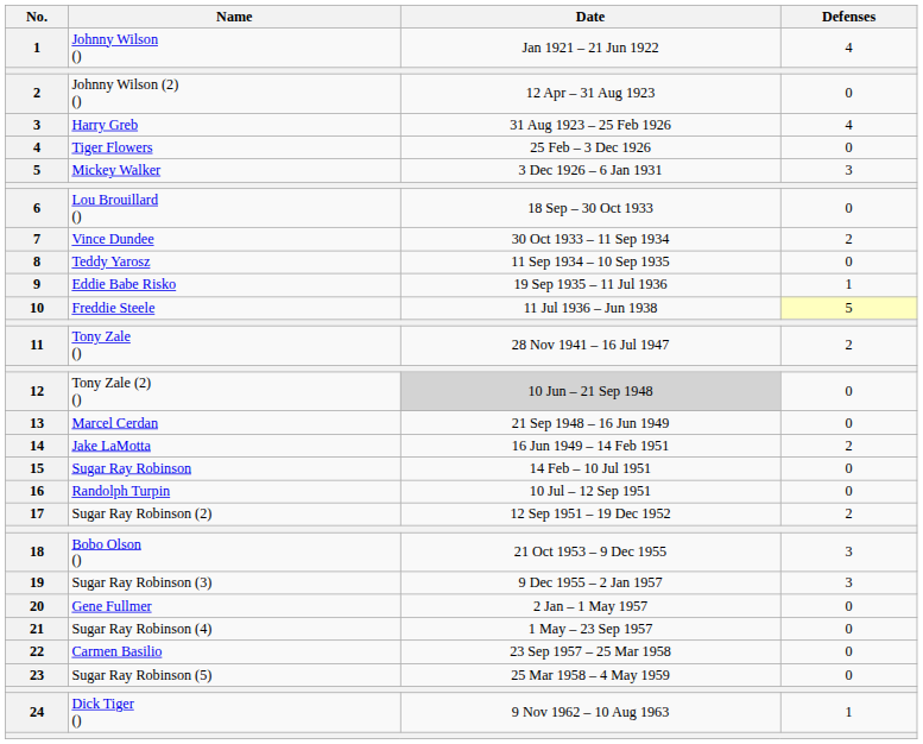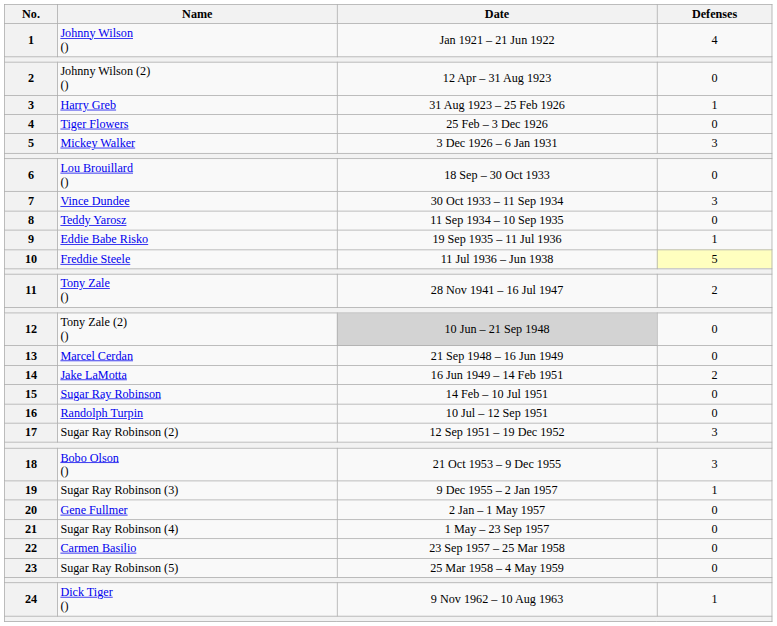 <table class="wikitable sortable" style="width:80%">
 <tr>
 <th>No.</th>
 <th>Name</th>
 <th>Date</th>
 <th>Defenses</th>
 </tr>
 <tr align=center>
 <th>1</th>
 <td align=left><a href='#'>Johnny Wilson</a><br>()</td>
 <td>Jan 1921 – 21 Jun 1922</td>
 <td>4</td>
 </tr>
 <tr align=center>
 <th colspan=4></th>
 </tr>
 <tr align=center>
 <th>2</th>
 <td align=left>Johnny Wilson (2)<br>()</td>
 <td>12 Apr – 31 Aug 1923</td>
 <td>0</td>
 </tr>
 <tr align=center>
 <th>3</th>
 <td align=left><a href='#'>Harry Greb</a></td>
 <td>31 Aug 1923 – 25 Feb 1926</td>
-<td>4</td>
+<td>1</td>
 </tr>
 <tr align=center>
 <th>4</th>
 <td align=left><a href='#'>Tiger Flowers</a></td>
 <td>25 Feb – 3 Dec 1926</td>
 <td>0</td>
 </tr>
 <tr align=center>
 <th>5</th>
 <td align=left><a href='#'>Mickey Walker</a></td>
 <td>3 Dec 1926 – 6 Jan 1931</td>
 <td>3</td>
 </tr>
 <tr align=center>
 <th colspan="4"></th>
 </tr>
 <tr align=center>
 <th>6</th>
 <td align=left><a href='#'>Lou Brouillard</a><br>()</td>
 <td>18 Sep – 30 Oct 1933</td>
 <td>0</td>
 </tr>
 <tr align=center>
 <th>7</th>
 <td align=left><a href='#'>Vince Dundee</a></td>
 <td>30 Oct 1933 – 11 Sep 1934</td>
-<td>2</td>
+<td>3</td>
 </tr>
 <tr align=center>
 <th>8</th>
 <td align=left><a href='#'>Teddy Yarosz</a></td>
 <td>11 Sep 1934 – 10 Sep 1935</td>
 <td>0</td>
 </tr>
 <tr align=center>
 <th>9</th>
 <td align=left><a href='#'>Eddie Babe Risko</a></td>
 <td>19 Sep 1935 – 11 Jul 1936</td>
 <td>1</td>
 </tr>
 <tr align=center>
 <th>10</th>
 <td align=left><a href='#'>Freddie Steele</a></td>
 <td>11 Jul 1936 – Jun 1938</td>
 <td style="background:#ffffbf;">5</td>
 </tr>
 <tr align=center>
 <th colspan=4></th>
 </tr>
 <tr align=center>
 <th>11</th>
 <td align=left><a href='#'>Tony Zale</a><br>()</td>
 <td>28 Nov 1941 – 16 Jul 1947</td>
 <td>2</td>
 </tr>
 <tr align=center>
 <th colspan=4></th>
 </tr>
 <tr align=center>
 <th>12</th>
 <td align=left>Tony Zale (2)<br>()</td>
 <td style="background: lightgrey;">10 Jun – 21 Sep 1948</td>
 <td>0</td>
 </tr>
 <tr align=center>
 <th>13</th>
 <td align=left><a href='#'>Marcel Cerdan</a></td>
 <td>21 Sep 1948 – 16 Jun 1949</td>
 <td>0</td>
 </tr>
 <tr align=center>
 <th>14</th>
 <td align=left><a href='#'>Jake LaMotta</a></td>
 <td>16 Jun 1949 – 14 Feb 1951</td>
 <td>2</td>
 </tr>
 <tr align=center>
 <th>15</th>
 <td align=left><a href='#'>Sugar Ray Robinson</a></td>
 <td>14 Feb – 10 Jul 1951</td>
 <td>0</td>
 </tr>
 <tr align=center>
 <th>16</th>
 <td align=left><a href='#'>Randolph Turpin</a></td>
 <td>10 Jul – 12 Sep 1951</td>
 <td>0</td>
 </tr>
 <tr align=center>
 <th>17</th>
 <td align=left>Sugar Ray Robinson (2)</td>
 <td>12 Sep 1951 – 19 Dec 1952</td>
-<td>2</td>
+<td>3</td>
 </tr>
 <tr align=center>
 <th colspan="4"></th>
 </tr>
 <tr align=center>
 <th>18</th>
 <td align=left><a href='#'>Bobo Olson</a><br>()</td>
 <td>21 Oct 1953 – 9 Dec 1955</td>
 <td>3</td>
 </tr>
 <tr align=center>
 <th>19</th>
 <td align=left>Sugar Ray Robinson (3)</td>
 <td>9 Dec 1955 – 2 Jan 1957</td>
-<td>3</td>
+<td>1</td>
 </tr>
 <tr align=center>
 <th>20</th>
 <td align=left><a href='#'>Gene Fullmer</a></td>
 <td>2 Jan – 1 May 1957</td>
 <td>0</td>
 </tr>
 <tr align=center>
 <th>21</th>
 <td align=left>Sugar Ray Robinson (4)</td>
 <td>1 May – 23 Sep 1957</td>
 <td>0</td>
 </tr>
 <tr align=center>
 <th>22</th>
 <td align=left><a href='#'>Carmen Basilio</a></td>
 <td>23 Sep 1957 – 25 Mar 1958</td>
 <td>0</td>
 </tr>
 <tr align=center>
 <th>23</th>
 <td align=left>Sugar Ray Robinson (5)</td>
 <td>25 Mar 1958 – 4 May 1959</td>
 <td>0</td>
 </tr>
 <tr align=center>
 <th colspan="4"></th>
 </tr>
 <tr align=center>
 <th>24</th>
 <td align=left><a href='#'>Dick Tiger</a><br>()</td>
 <td>9 Nov 1962 – 10 Aug 1963</td>
 <td>1</td>
 </tr>
 <tr align=center>
 <th colspan=4></th>
 </tr>
 </table>
